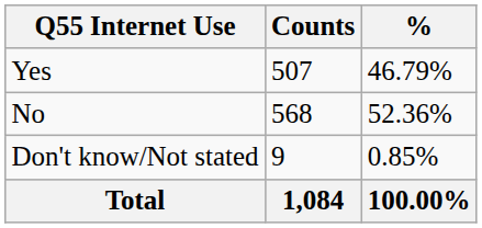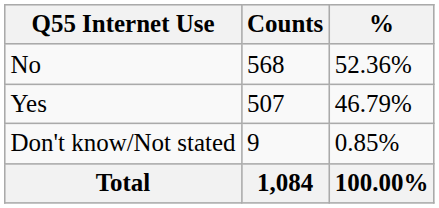 <table class="wikitable sortable">
 <tr>
 <th>Q55 Internet Use</th>
 <th>Counts</th>
 <th>%</th>
 </tr>
 <tr>
+<td>No</td>
+<td>568</td>
+<td>52.36%</td>
+</tr>
+<tr>
 <td>Yes</td>
 <td>507</td>
 <td>46.79%</td>
-</tr>
-<tr>
-<td>No</td>
-<td>568</td>
-<td>52.36%</td>
 </tr>
 <tr>
 <td>Don't know/Not stated</td>
 <td>9</td>
 <td>0.85%</td>
 </tr>
 <tr>
 <th>Total</th>
 <th>1,084</th>
 <th>100.00%</th>
 </tr>
 </table>
